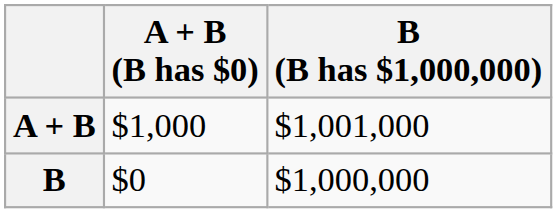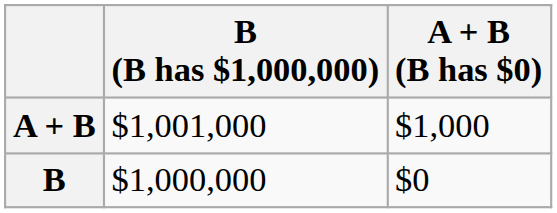 <table class="wikitable floatright">
 <tr>
 <th></th>
+<th>B<br>(B has $1,000,000)</th>
 <th>A + B<br>(B has $0)</th>
-<th>B<br>(B has $1,000,000)</th>
 </tr>
 <tr>
 <th>A + B</th>
+<td>$1,001,000</td>
 <td>$1,000</td>
-<td>$1,001,000</td>
 </tr>
 <tr>
 <th>B</th>
+<td>$1,000,000</td>
 <td>$0</td>
-<td>$1,000,000</td>
 </tr>
 </table>
